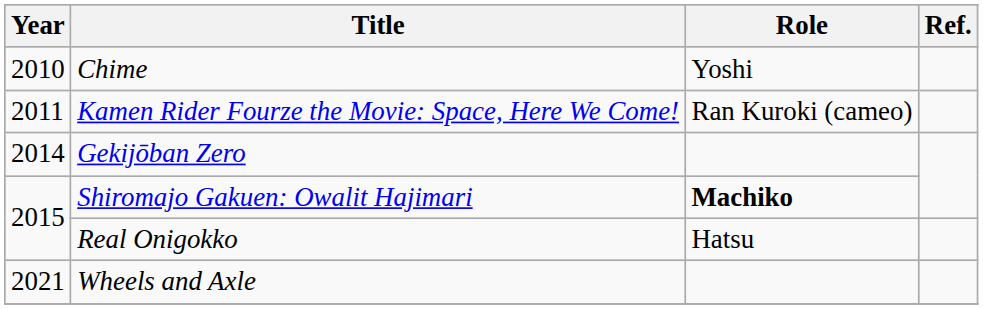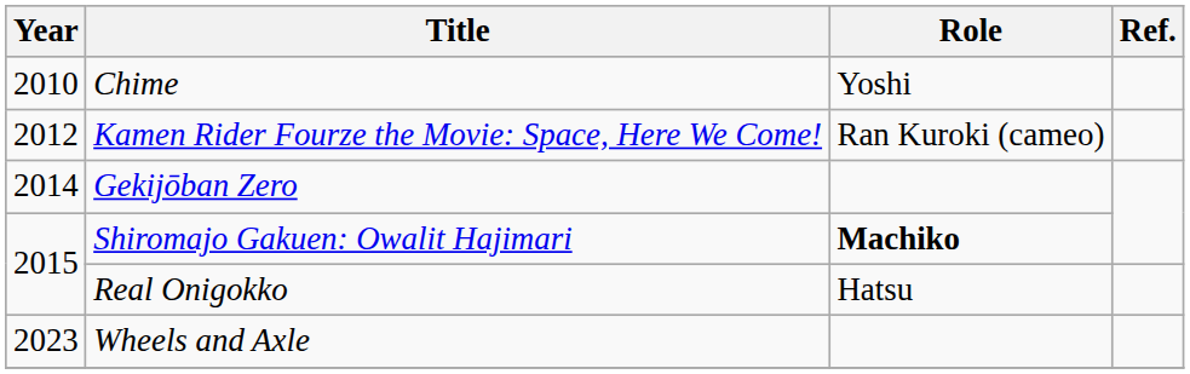 <table class="wikitable">
 <tr>
 <th>Year</th>
 <th>Title</th>
 <th>Role</th>
 <th>Ref.</th>
 </tr>
 <tr>
 <td>2010</td>
 <td><em>Chime</em></td>
 <td>Yoshi</td>
 <td></td>
 </tr>
 <tr>
-<td>2011</td>
+<td>2012</td>
 <td><em><a href='#'>Kamen Rider Fourze the Movie: Space, Here We Come!</a></em></td>
 <td>Ran Kuroki (cameo)</td>
 <td></td>
 </tr>
 <tr>
 <td>2014</td>
 <td><em><a href='#'>Gekijōban Zero</a></em></td>
 <td></td>
 <td rowspan="2"></td>
 </tr>
 <tr>
 <td rowspan="2">2015</td>
 <td><em><a href='#'>Shiromajo Gakuen: Owalit Hajimari</a></em></td>
 <td><strong>Machiko</strong></td>
 </tr>
 <tr>
 <td><em>Real Onigokko</em></td>
 <td>Hatsu</td>
 <td></td>
 </tr>
 <tr>
-<td>2021</td>
+<td>2023</td>
 <td><em>Wheels and Axle</em></td>
 <td></td>
 <td></td>
 </tr>
 <tr>
 </tr>
 </table>
